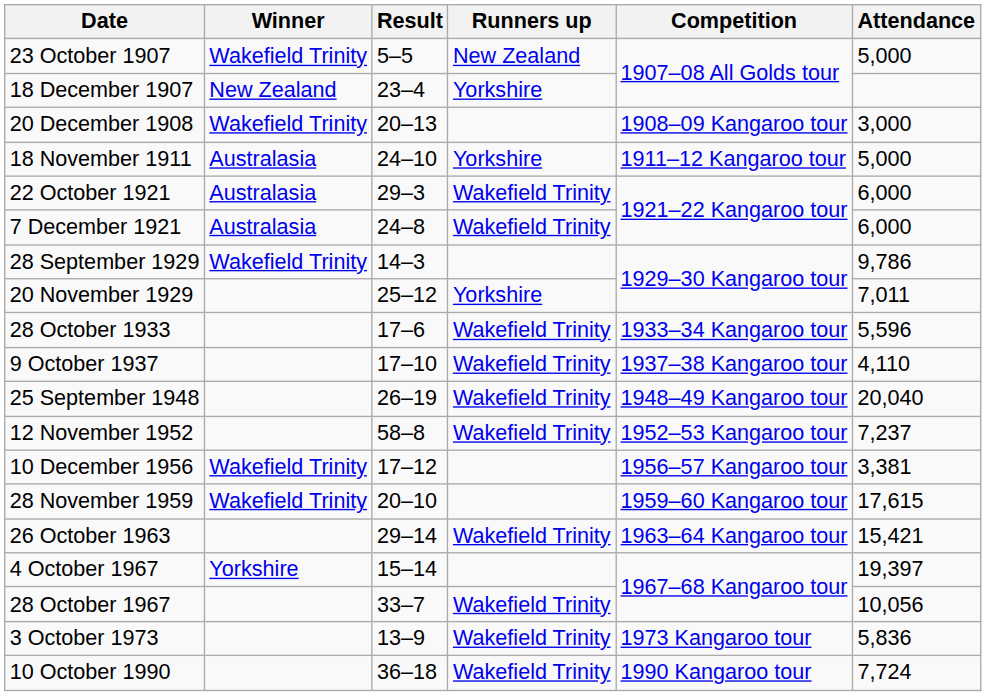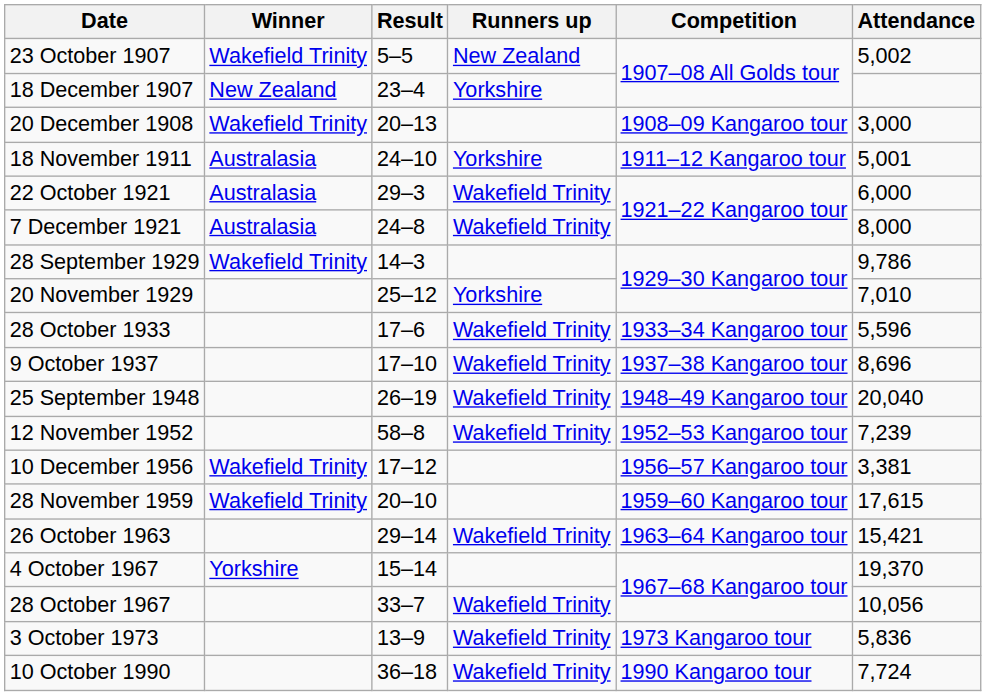 <table class="wikitable">
 <tr>
 <th>Date</th>
 <th>Winner</th>
 <th>Result</th>
 <th>Runners up</th>
 <th>Competition</th>
 <th>Attendance</th>
 </tr>
 <tr>
 <td>23 October 1907</td>
 <td> <a href='#'>Wakefield Trinity</a></td>
 <td>5–5</td>
 <td> <a href='#'>New Zealand</a></td>
 <td rowspan=2><a href='#'>1907–08 All Golds tour</a></td>
-<td>5,000</td>
+<td>5,002</td>
 </tr>
 <tr>
 <td>18 December 1907</td>
 <td> <a href='#'>New Zealand</a></td>
 <td>23–4</td>
 <td> <a href='#'>Yorkshire</a></td>
 <td></td>
 </tr>
 <tr>
 <td>20 December 1908</td>
 <td> <a href='#'>Wakefield Trinity</a></td>
 <td>20–13</td>
 <td> </td>
 <td><a href='#'>1908–09 Kangaroo tour</a></td>
 <td>3,000</td>
 </tr>
 <tr>
 <td>18 November 1911</td>
 <td> <a href='#'>Australasia</a></td>
 <td>24–10</td>
 <td> <a href='#'>Yorkshire</a></td>
 <td><a href='#'>1911–12 Kangaroo tour</a></td>
-<td>5,000</td>
+<td>5,001</td>
 </tr>
 <tr>
 <td>22 October 1921</td>
 <td> <a href='#'>Australasia</a></td>
 <td>29–3</td>
 <td> <a href='#'>Wakefield Trinity</a></td>
 <td rowspan=2><a href='#'>1921–22 Kangaroo tour</a></td>
 <td>6,000</td>
 </tr>
 <tr>
 <td>7 December 1921</td>
 <td> <a href='#'>Australasia</a></td>
 <td>24–8</td>
 <td> <a href='#'>Wakefield Trinity</a></td>
-<td>6,000</td>
+<td>8,000</td>
 </tr>
 <tr>
 <td>28 September 1929</td>
 <td> <a href='#'>Wakefield Trinity</a></td>
 <td>14–3</td>
 <td> </td>
 <td rowspan=2><a href='#'>1929–30 Kangaroo tour</a></td>
 <td>9,786</td>
 </tr>
 <tr>
 <td>20 November 1929</td>
 <td> </td>
 <td>25–12</td>
 <td> <a href='#'>Yorkshire</a></td>
-<td>7,011</td>
+<td>7,010</td>
 </tr>
 <tr>
 <td>28 October 1933</td>
 <td> </td>
 <td>17–6</td>
 <td> <a href='#'>Wakefield Trinity</a></td>
 <td><a href='#'>1933–34 Kangaroo tour</a></td>
 <td>5,596</td>
 </tr>
 <tr>
 <td>9 October 1937</td>
 <td> </td>
 <td>17–10</td>
 <td> <a href='#'>Wakefield Trinity</a></td>
 <td><a href='#'>1937–38 Kangaroo tour</a></td>
-<td>4,110</td>
+<td>8,696</td>
 </tr>
 <tr>
 <td>25 September 1948</td>
 <td> </td>
 <td>26–19</td>
 <td> <a href='#'>Wakefield Trinity</a></td>
 <td><a href='#'>1948–49 Kangaroo tour</a></td>
 <td>20,040</td>
 </tr>
 <tr>
 <td>12 November 1952</td>
 <td> </td>
 <td>58–8</td>
 <td> <a href='#'>Wakefield Trinity</a></td>
 <td><a href='#'>1952–53 Kangaroo tour</a></td>
-<td>7,237</td>
+<td>7,239</td>
 </tr>
 <tr>
 <td>10 December 1956</td>
 <td> <a href='#'>Wakefield Trinity</a></td>
 <td>17–12</td>
 <td> </td>
 <td><a href='#'>1956–57 Kangaroo tour</a></td>
 <td>3,381</td>
 </tr>
 <tr>
 <td>28 November 1959</td>
 <td> <a href='#'>Wakefield Trinity</a></td>
 <td>20–10</td>
 <td> </td>
 <td><a href='#'>1959–60 Kangaroo tour</a></td>
 <td>17,615</td>
 </tr>
 <tr>
 <td>26 October 1963</td>
 <td> </td>
 <td>29–14</td>
 <td> <a href='#'>Wakefield Trinity</a></td>
 <td><a href='#'>1963–64 Kangaroo tour</a></td>
 <td>15,421</td>
 </tr>
 <tr>
 <td>4 October 1967</td>
 <td> <a href='#'>Yorkshire</a></td>
 <td>15–14</td>
 <td> </td>
 <td rowspan=2><a href='#'>1967–68 Kangaroo tour</a></td>
-<td>19,397</td>
+<td>19,370</td>
 </tr>
 <tr>
 <td>28 October 1967</td>
 <td> </td>
 <td>33–7</td>
 <td> <a href='#'>Wakefield Trinity</a></td>
 <td>10,056</td>
 </tr>
 <tr>
 <td>3 October 1973</td>
 <td> </td>
 <td>13–9</td>
 <td> <a href='#'>Wakefield Trinity</a></td>
 <td><a href='#'>1973 Kangaroo tour</a></td>
 <td>5,836</td>
 </tr>
 <tr>
 <td>10 October 1990</td>
 <td> </td>
 <td>36–18</td>
 <td> <a href='#'>Wakefield Trinity</a></td>
 <td><a href='#'>1990 Kangaroo tour</a></td>
 <td>7,724</td>
 </tr>
 </table>
